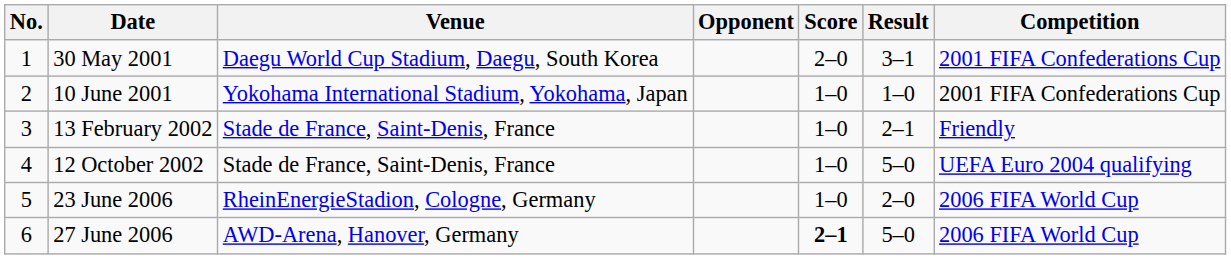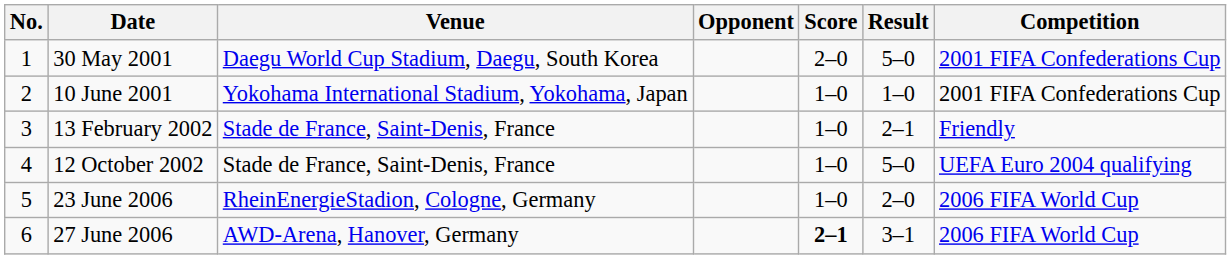 <table class="wikitable sortable">
 <tr>
 <th scope="col">No.</th>
 <th scope="col">Date</th>
 <th scope="col">Venue</th>
 <th scope="col">Opponent</th>
 <th scope="col">Score</th>
 <th scope="col">Result</th>
 <th scope="col">Competition</th>
 </tr>
 <tr>
 <td style="text-align:center;">1</td>
 <td>30 May 2001</td>
 <td><a href='#'>Daegu World Cup Stadium</a>, <a href='#'>Daegu</a>, South Korea</td>
 <td></td>
 <td style="text-align:center;">2–0</td>
-<td style="text-align:center;">3–1</td>
+<td style="text-align:center;">5–0</td>
 <td><a href='#'>2001 FIFA Confederations Cup</a></td>
 </tr>
 <tr>
 <td style="text-align:center;">2</td>
 <td>10 June 2001</td>
 <td><a href='#'>Yokohama International Stadium</a>, <a href='#'>Yokohama</a>, Japan</td>
 <td></td>
 <td style="text-align:center;">1–0</td>
 <td style="text-align:center;">1–0</td>
 <td>2001 FIFA Confederations Cup</td>
 </tr>
 <tr>
 <td style="text-align:center;">3</td>
 <td>13 February 2002</td>
 <td><a href='#'>Stade de France</a>, <a href='#'>Saint-Denis</a>, France</td>
 <td></td>
 <td style="text-align:center;">1–0</td>
 <td style="text-align:center;">2–1</td>
 <td><a href='#'>Friendly</a></td>
 </tr>
 <tr>
 <td style="text-align:center;">4</td>
 <td>12 October 2002</td>
 <td>Stade de France, Saint-Denis, France</td>
 <td></td>
 <td style="text-align:center;">1–0</td>
 <td style="text-align:center;">5–0</td>
 <td><a href='#'>UEFA Euro 2004 qualifying</a></td>
 </tr>
 <tr>
 <td style="text-align:center;">5</td>
 <td>23 June 2006</td>
 <td><a href='#'>RheinEnergieStadion</a>, <a href='#'>Cologne</a>, Germany</td>
 <td></td>
 <td style="text-align:center;">1–0</td>
 <td style="text-align:center;">2–0</td>
 <td><a href='#'>2006 FIFA World Cup</a></td>
 </tr>
 <tr>
 <td style="text-align:center;">6</td>
 <td>27 June 2006</td>
 <td><a href='#'>AWD-Arena</a>, <a href='#'>Hanover</a>, Germany</td>
 <td></td>
 <td style="text-align:center;"><strong>2–1</strong></td>
-<td style="text-align:center;">5–0</td>
+<td style="text-align:center;">3–1</td>
 <td><a href='#'>2006 FIFA World Cup</a></td>
 </tr>
 </table>
